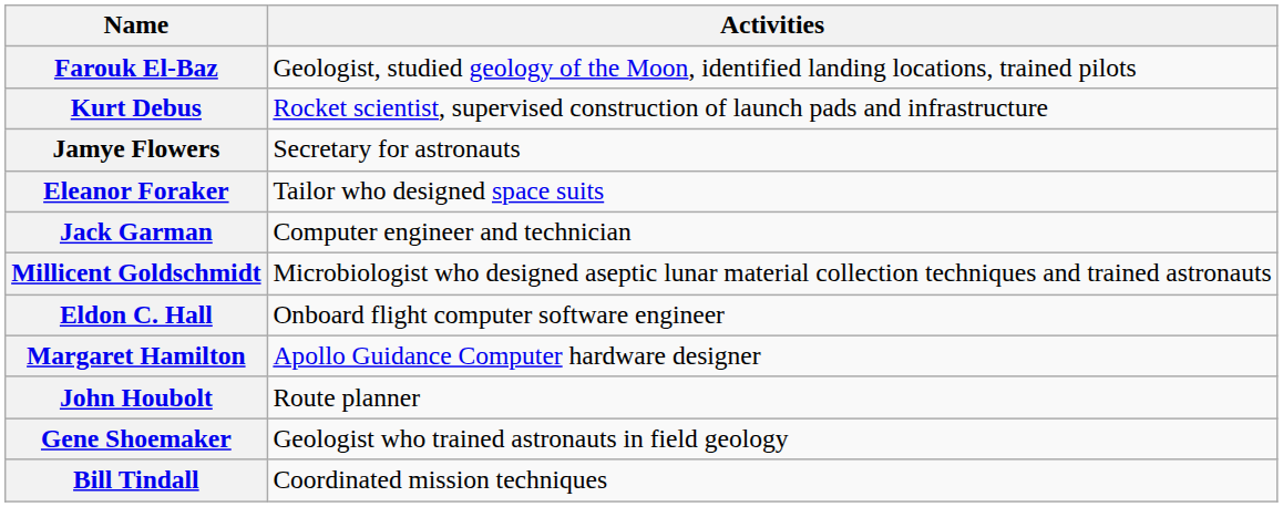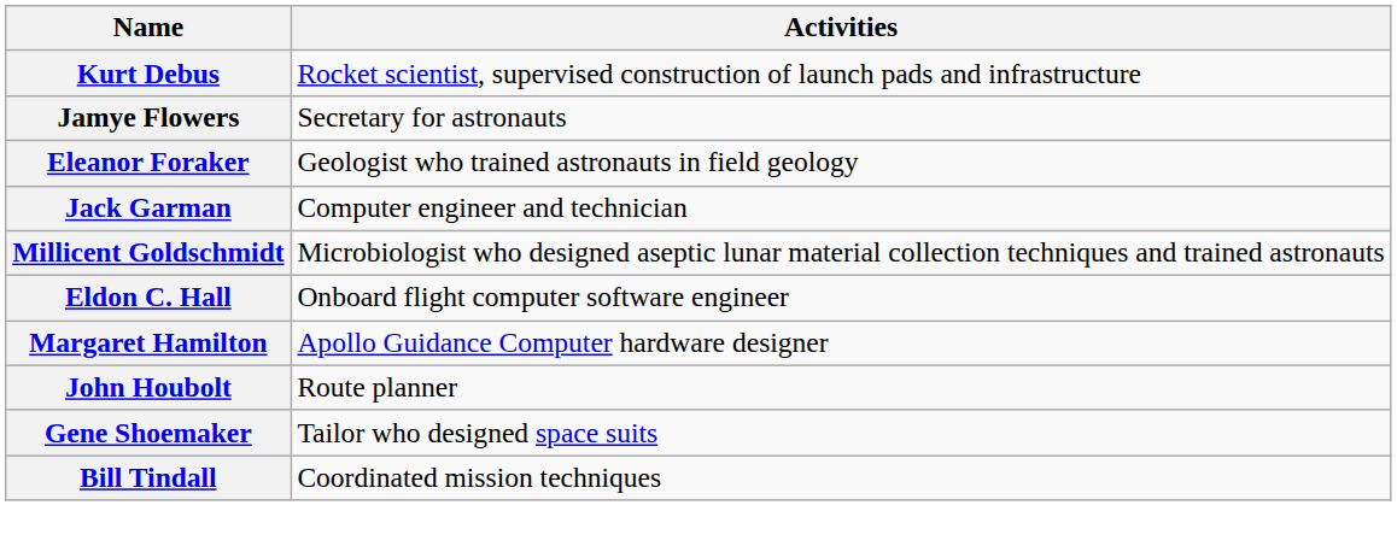 <table class="wikitable plainrowheaders">
 <tr>
 <th scope="col">Name</th>
 <th scope="col">Activities</th>
-</tr>
-<tr>
-<th scope="row"><a href='#'>Farouk El-Baz</a></th>
-<td>Geologist, studied <a href='#'>geology of the Moon</a>, identified landing locations, trained pilots</td>
 </tr>
 <tr>
 <th scope="row"><a href='#'>Kurt Debus</a></th>
 <td><a href='#'>Rocket scientist</a>, supervised construction of launch pads and infrastructure</td>
 </tr>
 <tr>
 <th scope="row">Jamye Flowers</th>
 <td>Secretary for astronauts</td>
 </tr>
 <tr>
 <th scope="row"><a href='#'>Eleanor Foraker</a></th>
-<td>Tailor who designed <a href='#'>space suits</a></td>
+<td>Geologist who trained astronauts in field geology</td>
 </tr>
 <tr>
 <th scope="row"><a href='#'>Jack Garman</a></th>
 <td>Computer engineer and technician</td>
 </tr>
 <tr>
 <th scope="row"><a href='#'>Millicent Goldschmidt</a></th>
 <td>Microbiologist who designed aseptic lunar material collection techniques and trained astronauts</td>
 </tr>
 <tr>
 <th scope="row"><a href='#'>Eldon C. Hall</a></th>
 <td>Onboard flight computer software engineer</td>
 </tr>
 <tr>
 <th scope="row"><a href='#'>Margaret Hamilton</a></th>
 <td><a href='#'>Apollo Guidance Computer</a> hardware designer</td>
 </tr>
 <tr>
 <th scope="row"><a href='#'>John Houbolt</a></th>
 <td>Route planner</td>
 </tr>
 <tr>
 <th scope="row"><a href='#'>Gene Shoemaker</a></th>
-<td>Geologist who trained astronauts in field geology</td>
+<td>Tailor who designed <a href='#'>space suits</a></td>
 </tr>
 <tr>
 <th scope="row"><a href='#'>Bill Tindall</a></th>
 <td>Coordinated mission techniques</td>
 </tr>
 </table>
